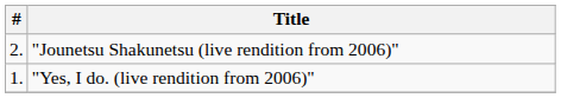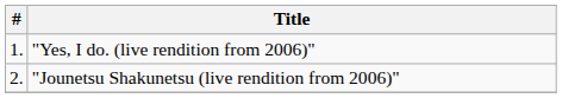 <table class="wikitable">
 <tr>
 <th>#</th>
 <th width="450">Title</th>
 </tr>
 <tr>
+<td>1.</td>
+<td>"Yes, I do. (live rendition from 2006)"</td>
+</tr>
+<tr>
 <td>2.</td>
 <td>"Jounetsu Shakunetsu (live rendition from 2006)"</td>
 </tr>
 <tr>
-<td>1.</td>
-<td>"Yes, I do. (live rendition from 2006)"</td>
-</tr>
-<tr>
 </tr>
 </table>
